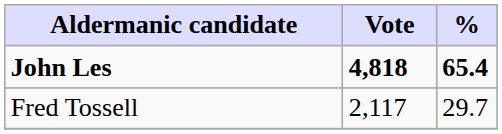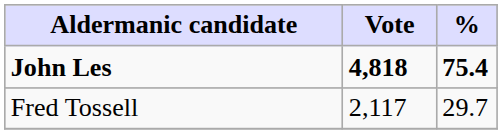 <table class="wikitable">
 <tr>
 <th style="background:#ddf;" width="200px">Aldermanic candidate</th>
 <th style="background:#ddf;" width="50px">Vote</th>
 <th style="background:#ddf;" width="30px">%</th>
 </tr>
 <tr>
 <td><strong>John Les</strong></td>
 <td><strong>4,818</strong></td>
-<td><strong>65.4</strong></td>
+<td><strong>75.4</strong></td>
 </tr>
 <tr>
 <td>Fred Tossell</td>
 <td>2,117</td>
 <td>29.7</td>
 </tr>
 <tr>
 </tr>
 </table>
